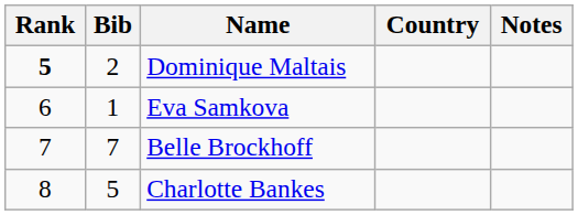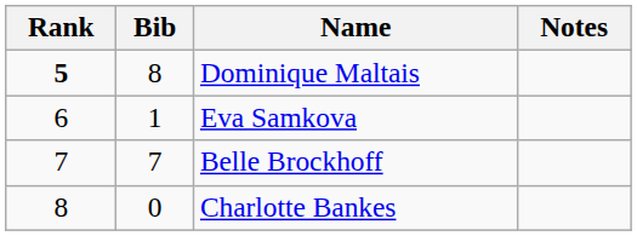 <table class="wikitable" style="text-align:center;" width=40%>
 <tr>
 <th>Rank</th>
 <th>Bib</th>
 <th>Name</th>
-<th>Country</th>
 <th>Notes</th>
 </tr>
 <tr>
 <td><strong>5</strong></td>
-<td>2</td>
+<td>8</td>
 <td align=left><a href='#'>Dominique Maltais</a></td>
-<td align=left></td>
 <td></td>
 </tr>
 <tr>
 <td>6</td>
 <td>1</td>
 <td align=left><a href='#'>Eva Samkova</a></td>
-<td align=left></td>
 <td></td>
 </tr>
 <tr>
 <td>7</td>
 <td>7</td>
 <td align=left><a href='#'>Belle Brockhoff</a></td>
-<td align=left></td>
 <td></td>
 </tr>
 <tr>
 <td>8</td>
-<td>5</td>
+<td>0</td>
 <td align=left><a href='#'>Charlotte Bankes</a></td>
-<td align=left></td>
 <td></td>
 </tr>
 </table>
